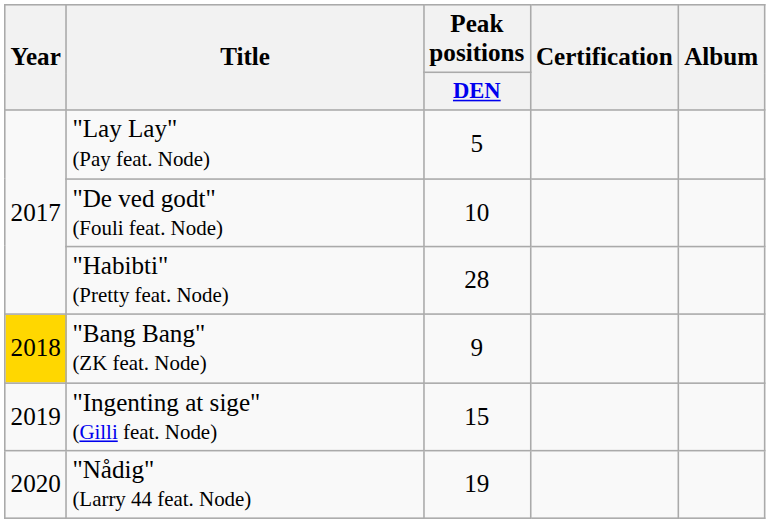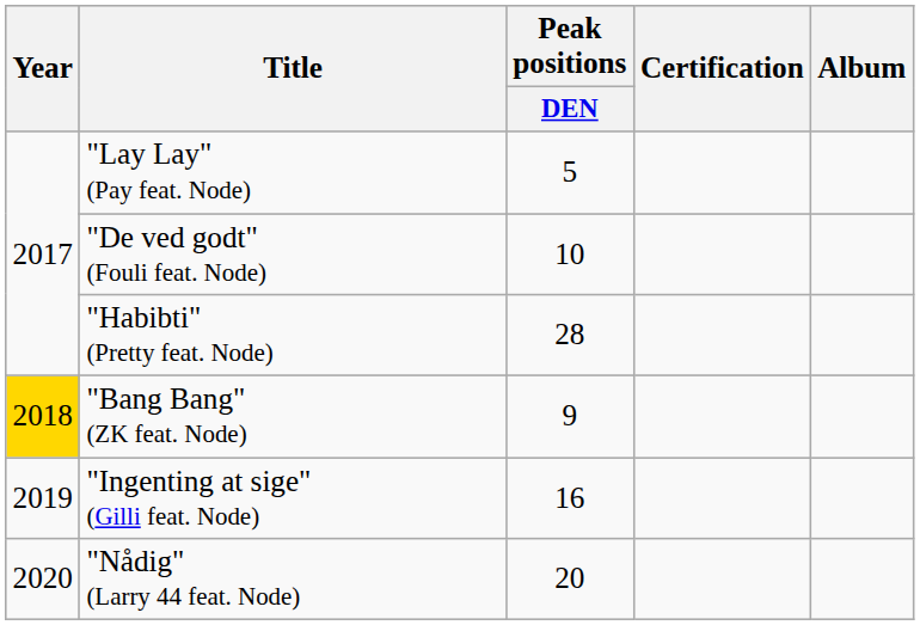 <table class="wikitable">
 <tr>
 <th align="center" rowspan="2" width="10">Year</th>
 <th align="center" rowspan="2" width="220">Title</th>
 <th align="center" colspan="1" width="20">Peak positions</th>
 <th align="center" rowspan="2">Certification</th>
 <th align="center" rowspan="2">Album</th>
 </tr>
 <tr>
 <th scope="col" style="width:3em;font-size:90%;"><a href='#'>DEN</a><br></th>
 </tr>
 <tr>
 <td style="text-align:center;" rowspan=3>2017</td>
 <td>"Lay Lay" <br><small>(Pay feat. Node)</small></td>
 <td style="text-align:center;">5</td>
 <td style="text-align:center;"></td>
 <td style="text-align:center;"></td>
 </tr>
 <tr>
 <td>"De ved godt" <br><small>(Fouli feat. Node)</small></td>
 <td style="text-align:center;">10</td>
 <td style="text-align:center;"></td>
 <td style="text-align:center;"></td>
 </tr>
 <tr>
 <td>"Habibti" <br><small>(Pretty feat. Node)</small></td>
 <td style="text-align:center;">28</td>
 <td style="text-align:center;"></td>
 <td style="text-align:center;"></td>
 </tr>
 <tr>
 <td style="background: gold; text-align:center;">2018</td>
 <td>"Bang Bang" <br><small>(ZK feat. Node)</small></td>
 <td style="text-align:center;">9</td>
 <td style="text-align:center;"></td>
 <td style="text-align:center;"></td>
 </tr>
 <tr>
 <td style="text-align:center;">2019</td>
 <td>"Ingenting at sige" <br><small>(<a href='#'>Gilli</a> feat. Node)</small></td>
-<td style="text-align:center;">15</td>
+<td style="text-align:center;">16</td>
 <td style="text-align:center;"></td>
 <td style="text-align:center;"></td>
 </tr>
 <tr>
 <td style="text-align:center;">2020</td>
 <td>"Nådig" <br><small>(Larry 44 feat. Node)</small></td>
-<td style="text-align:center;">19</td>
+<td style="text-align:center;">20</td>
 <td style="text-align:center;"></td>
 <td style="text-align:center;"></td>
 </tr>
 </table>
